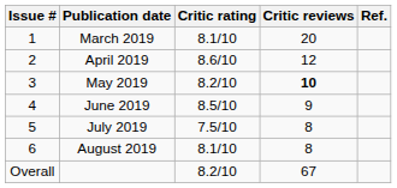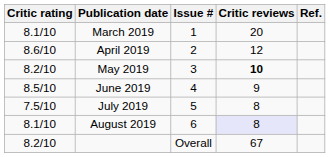 <table class="wikitable" style="text-align: center;">
 <tr>
+<th>Critic rating</th>
+<th>Publication date</th>
 <th>Issue #</th>
-<th>Publication date</th>
-<th>Critic rating</th>
 <th>Critic reviews</th>
 <th>Ref.</th>
 </tr>
 <tr>
+<td>8.1/10</td>
+<td>March 2019</td>
 <td>1</td>
-<td>March 2019</td>
-<td>8.1/10</td>
 <td>20</td>
 <td></td>
 </tr>
 <tr>
+<td>8.6/10</td>
+<td>April 2019</td>
 <td>2</td>
-<td>April 2019</td>
-<td>8.6/10</td>
 <td>12</td>
 <td></td>
 </tr>
 <tr>
+<td>8.2/10</td>
+<td>May 2019</td>
 <td>3</td>
-<td>May 2019</td>
-<td>8.2/10</td>
 <td><strong>10</strong></td>
 <td></td>
 </tr>
 <tr>
+<td>8.5/10</td>
+<td>June 2019</td>
 <td>4</td>
-<td>June 2019</td>
-<td>8.5/10</td>
 <td>9</td>
 <td></td>
 </tr>
 <tr>
+<td>7.5/10</td>
+<td>July 2019</td>
 <td>5</td>
-<td>July 2019</td>
-<td>7.5/10</td>
 <td>8</td>
 <td></td>
 </tr>
 <tr>
+<td>8.1/10</td>
+<td>August 2019</td>
 <td>6</td>
-<td>August 2019</td>
-<td>8.1/10</td>
-<td>8</td>
+<td style="background: lavender;">8</td>
 <td></td>
 </tr>
 <tr>
+<td>8.2/10</td>
+<td></td>
 <td>Overall</td>
-<td></td>
-<td>8.2/10</td>
 <td>67</td>
 <td></td>
 </tr>
 </table>
